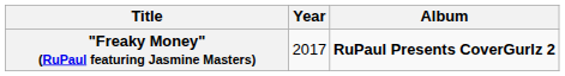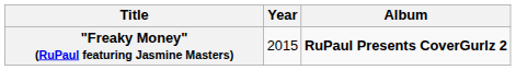 <table class="wikitable plainrowheaders" style="text-align:center;">
 <tr>
 <th scope="col" style="width:18em;">Title</th>
 <th scope="col" style="width:1em;">Year</th>
 <th scope="col">Album</th>
 </tr>
 <tr>
 <th scope="row">"Freaky Money"<br><small>(<a href='#'>RuPaul</a> featuring Jasmine Masters)</small></th>
-<td>2017</td>
+<td>2015</td>
 <td><strong>RuPaul Presents CoverGurlz 2</strong></td>
 </tr>
 </table>
